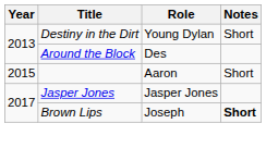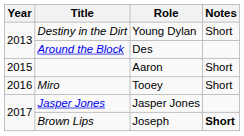 <table class="wikitable sortable">
 <tr>
 <th>Year</th>
 <th>Title</th>
 <th>Role</th>
 <th class="unsortable">Notes</th>
 </tr>
 <tr>
 <td rowspan="2">2013</td>
 <td><em>Destiny in the Dirt</em></td>
 <td>Young Dylan</td>
 <td>Short</td>
 </tr>
 <tr>
 <td><em><a href='#'>Around the Block</a></em></td>
 <td>Des</td>
 <td></td>
 </tr>
 <tr>
 <td>2015</td>
 <td><em></em></td>
 <td>Aaron</td>
 <td>Short</td>
 </tr>
 <tr>
+<td>2016</td>
+<td><em>Miro</em></td>
+<td>Tooey</td>
+<td>Short</td>
+</tr>
+<tr>
 <td rowspan="2">2017</td>
 <td><em><a href='#'>Jasper Jones</a></em></td>
 <td>Jasper Jones</td>
 <td></td>
 </tr>
 <tr>
 <td><em>Brown Lips</em></td>
 <td>Joseph</td>
 <td><strong>Short</strong></td>
 </tr>
 </table>
